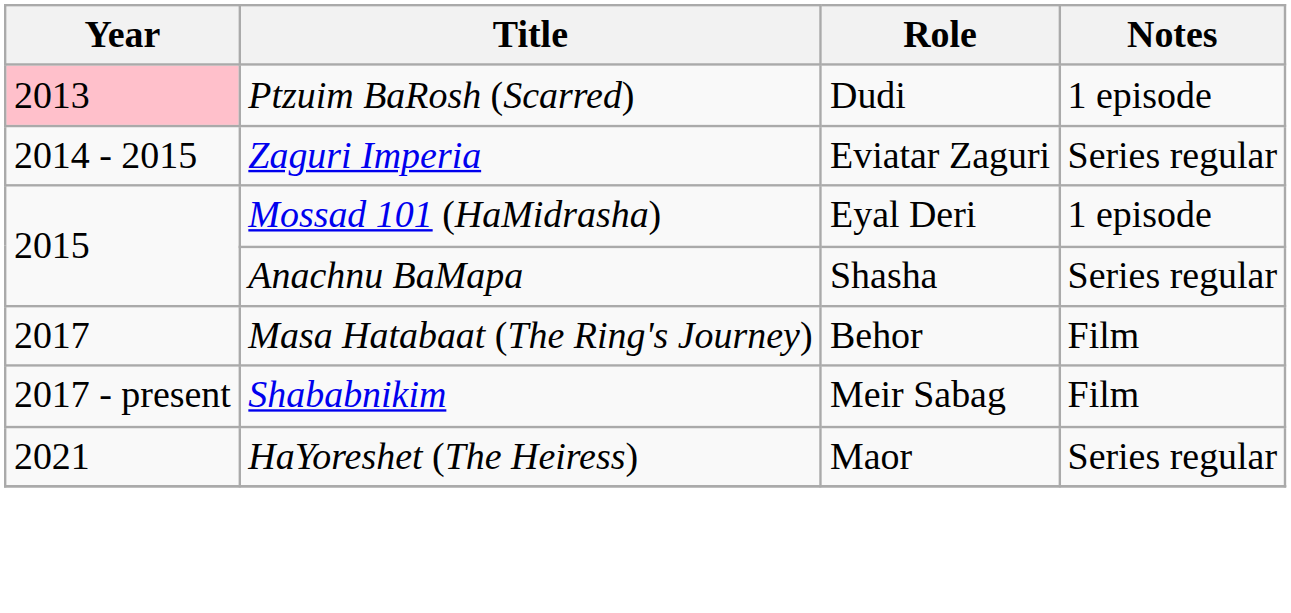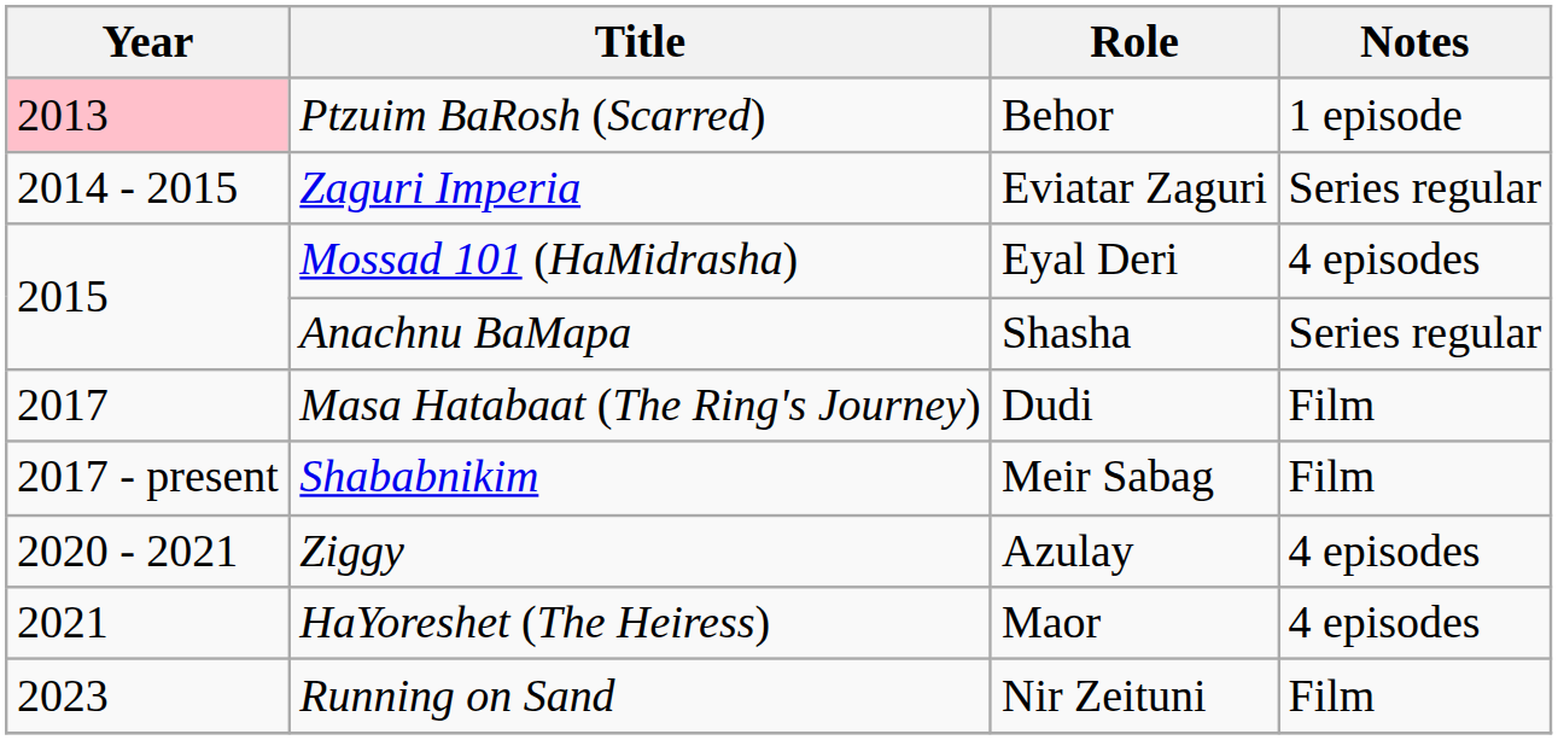 <table class="wikitable sortable">
 <tr>
 <th>Year</th>
 <th>Title</th>
 <th>Role</th>
 <th>Notes</th>
 </tr>
 <tr>
 <td style="background: pink;">2013</td>
 <td><em>Ptzuim BaRosh</em> (<em>Scarred</em>)</td>
-<td>Dudi</td>
+<td>Behor</td>
 <td>1 episode</td>
 </tr>
 <tr>
 <td>2014 - 2015</td>
 <td><em><a href='#'>Zaguri Imperia</a></em></td>
 <td>Eviatar Zaguri</td>
 <td>Series regular</td>
 </tr>
 <tr>
 <td rowspan=2>2015</td>
 <td><em><a href='#'>Mossad 101</a></em> (<em>HaMidrasha</em>)</td>
 <td>Eyal Deri</td>
-<td>1 episode</td>
+<td>4 episodes</td>
 </tr>
 <tr>
 <td><em>Anachnu BaMapa</em></td>
 <td>Shasha</td>
 <td>Series regular</td>
 </tr>
 <tr>
 <td>2017</td>
 <td><em>Masa Hatabaat</em> (<em>The Ring's Journey</em>)</td>
-<td>Behor</td>
+<td>Dudi</td>
 <td>Film</td>
 </tr>
 <tr>
 <td>2017 - present</td>
 <td><em><a href='#'>Shababnikim</a></em></td>
 <td>Meir Sabag</td>
 <td>Film</td>
 </tr>
 <tr>
+<td>2020 - 2021</td>
+<td><em>Ziggy</em></td>
+<td>Azulay</td>
+<td>4 episodes</td>
+</tr>
+<tr>
 <td>2021</td>
 <td><em>HaYoreshet</em> (<em>The Heiress</em>)</td>
 <td>Maor</td>
-<td>Series regular</td>
+<td>4 episodes</td>
+</tr>
+<tr>
+<td>2023</td>
+<td><em>Running on Sand</em></td>
+<td>Nir Zeituni</td>
+<td>Film</td>
 </tr>
 <tr>
 </tr>
 </table>
